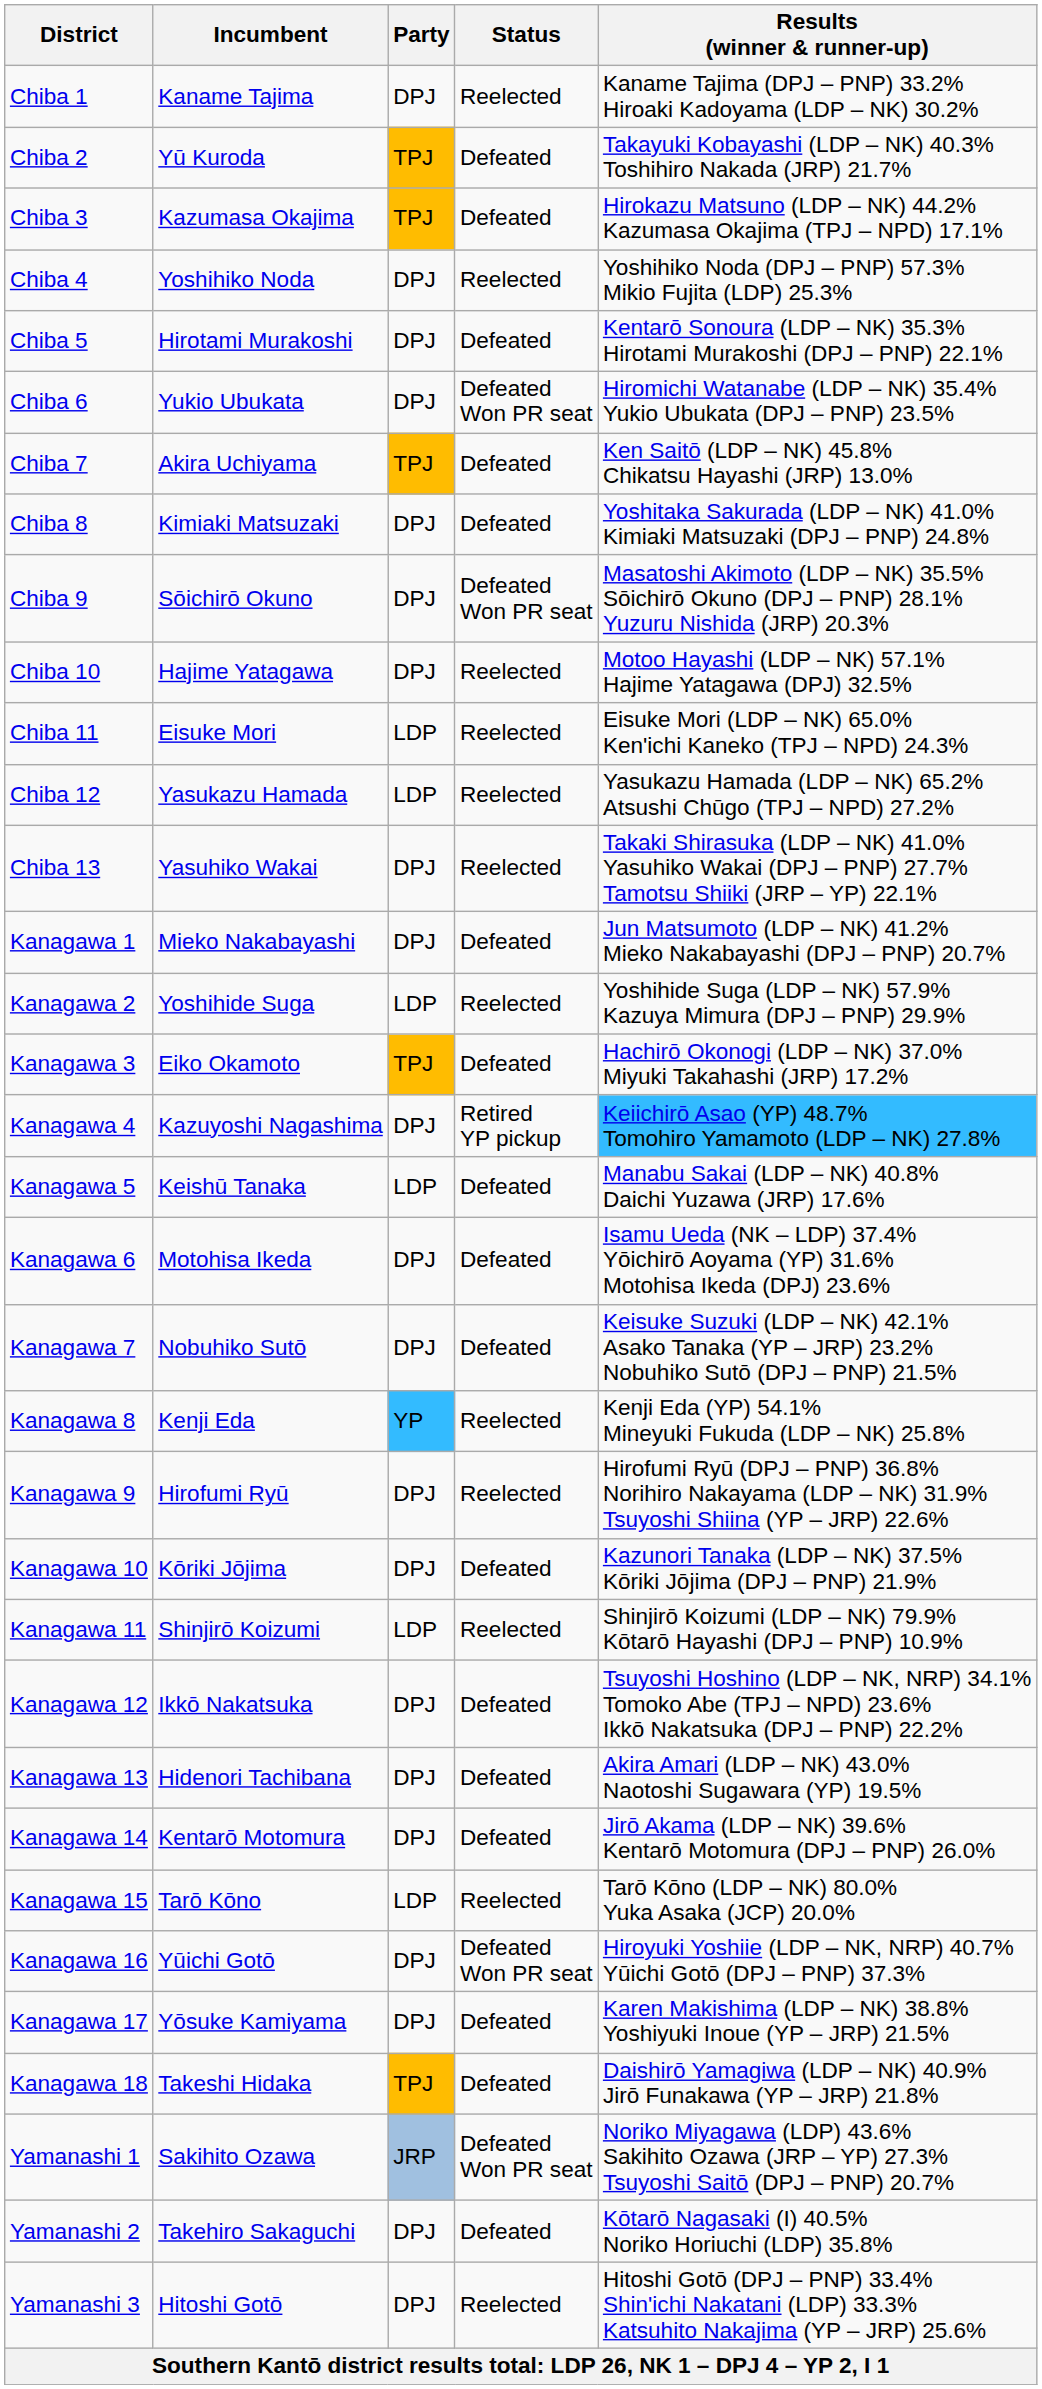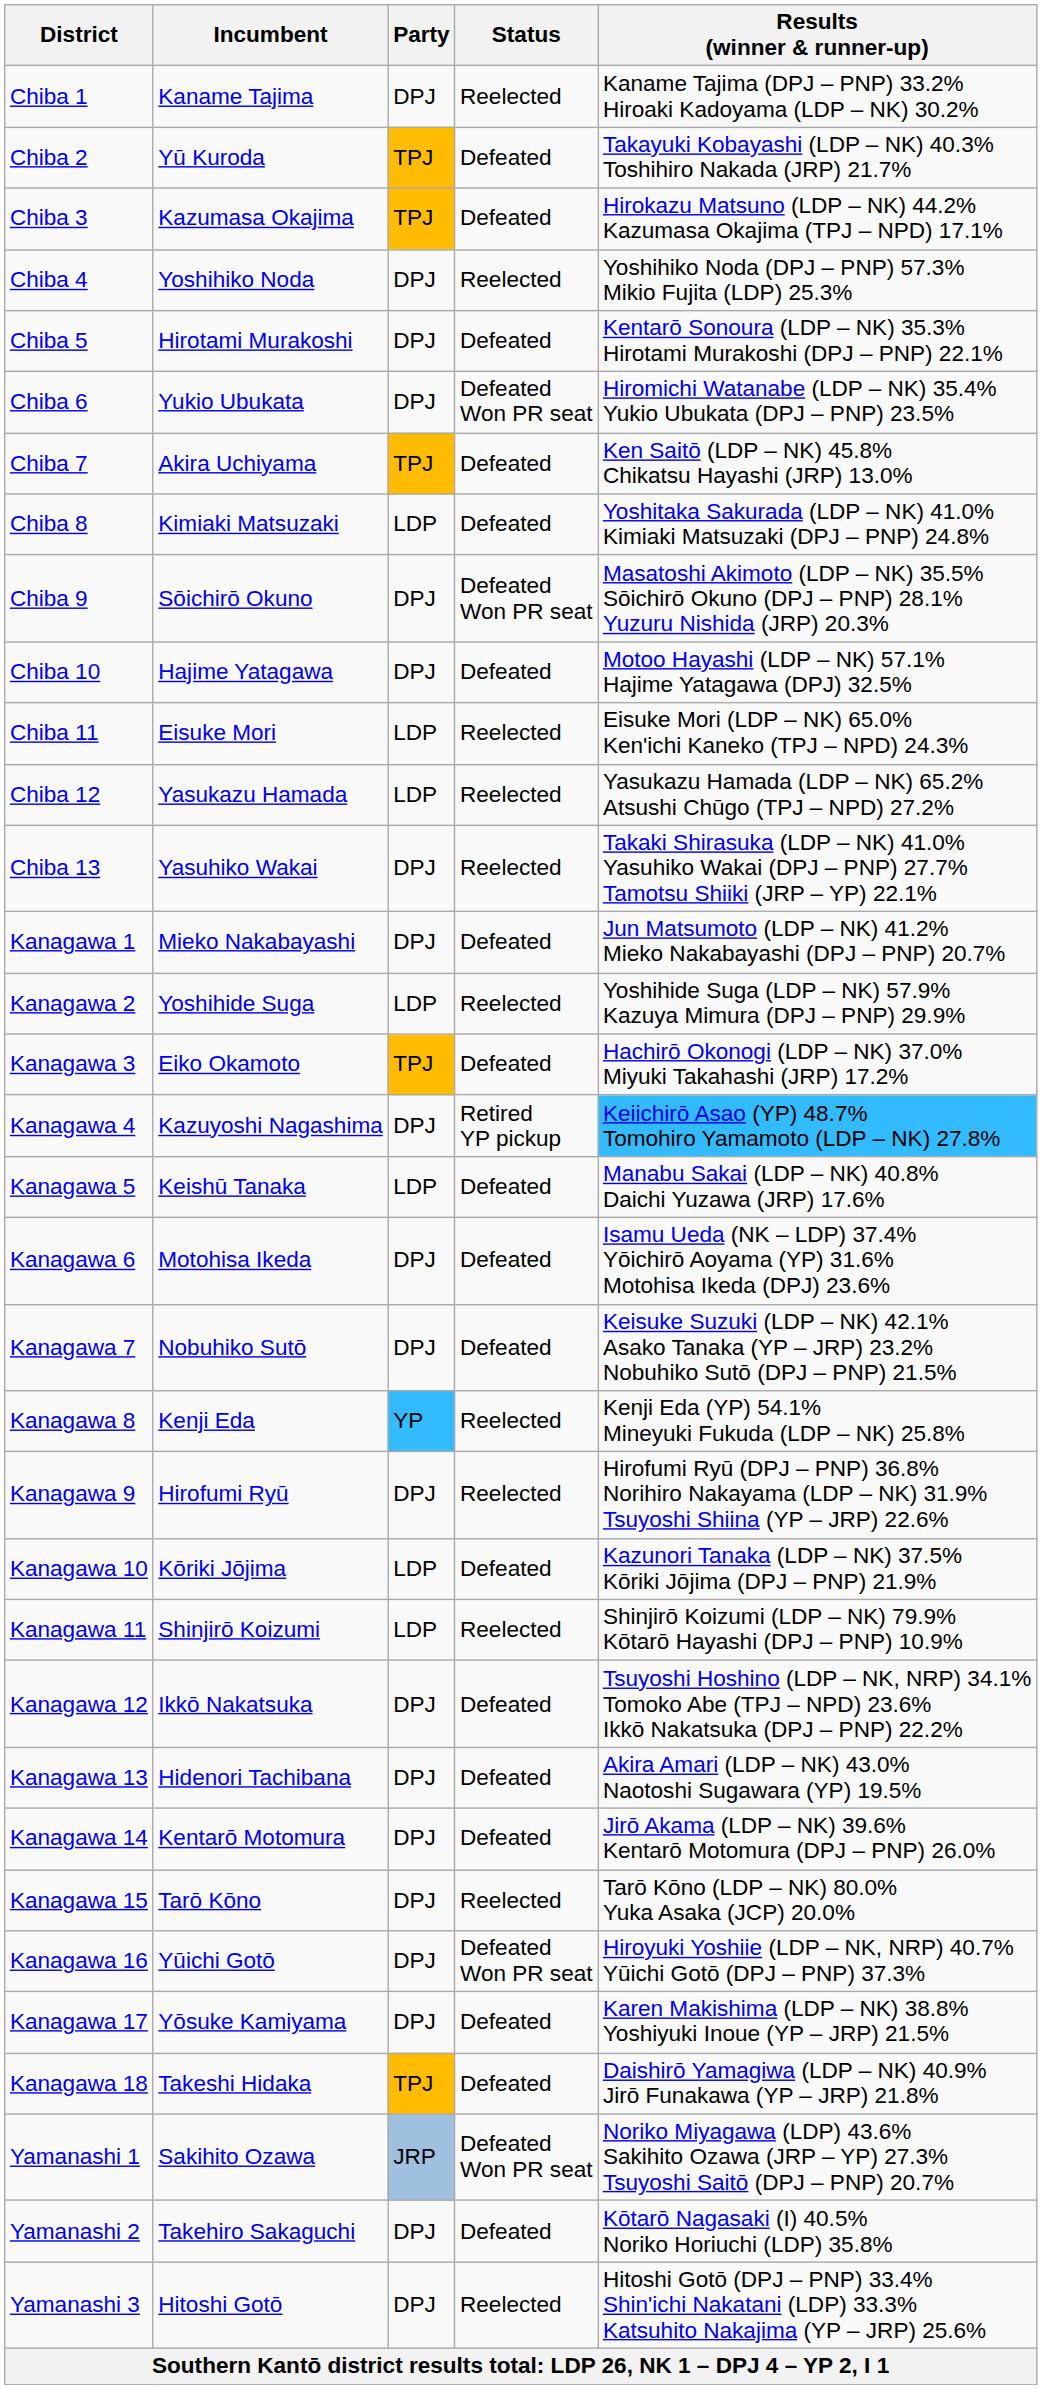 <table class="wikitable">
 <tr>
 <th>District</th>
 <th>Incumbent</th>
 <th>Party</th>
 <th>Status</th>
 <th>Results<br>(winner & runner-up)</th>
 </tr>
 <tr>
 <td><a href='#'>Chiba 1</a></td>
 <td><a href='#'>Kaname Tajima</a></td>
 <td>DPJ</td>
 <td>Reelected</td>
 <td>Kaname Tajima (DPJ – PNP) 33.2%<br>Hiroaki Kadoyama (LDP – NK) 30.2%</td>
 </tr>
 <tr>
 <td><a href='#'>Chiba 2</a></td>
 <td><a href='#'>Yū Kuroda</a></td>
 <td bgcolor="#FFBC00">TPJ</td>
 <td>Defeated</td>
 <td><a href='#'>Takayuki Kobayashi</a> (LDP – NK) 40.3%<br>Toshihiro Nakada (JRP) 21.7%</td>
 </tr>
 <tr>
 <td><a href='#'>Chiba 3</a></td>
 <td><a href='#'>Kazumasa Okajima</a></td>
 <td bgcolor="#FFBC00">TPJ</td>
 <td>Defeated</td>
 <td><a href='#'>Hirokazu Matsuno</a> (LDP – NK) 44.2%<br>Kazumasa Okajima (TPJ – NPD) 17.1%</td>
 </tr>
 <tr>
 <td><a href='#'>Chiba 4</a></td>
 <td><a href='#'>Yoshihiko Noda</a></td>
 <td>DPJ</td>
 <td>Reelected</td>
 <td>Yoshihiko Noda (DPJ – PNP) 57.3%<br>Mikio Fujita (LDP) 25.3%</td>
 </tr>
 <tr>
 <td><a href='#'>Chiba 5</a></td>
 <td><a href='#'>Hirotami Murakoshi</a></td>
 <td>DPJ</td>
 <td>Defeated</td>
 <td><a href='#'>Kentarō Sonoura</a> (LDP – NK) 35.3%<br>Hirotami Murakoshi (DPJ – PNP) 22.1%</td>
 </tr>
 <tr>
 <td><a href='#'>Chiba 6</a></td>
 <td><a href='#'>Yukio Ubukata</a></td>
 <td>DPJ</td>
 <td>Defeated<br>Won PR seat</td>
 <td><a href='#'>Hiromichi Watanabe</a> (LDP – NK) 35.4%<br>Yukio Ubukata (DPJ – PNP) 23.5%</td>
 </tr>
 <tr>
 <td><a href='#'>Chiba 7</a></td>
 <td><a href='#'>Akira Uchiyama</a></td>
 <td bgcolor="#FFBC00">TPJ</td>
 <td>Defeated</td>
 <td><a href='#'>Ken Saitō</a> (LDP – NK) 45.8%<br>Chikatsu Hayashi (JRP) 13.0%</td>
 </tr>
 <tr>
 <td><a href='#'>Chiba 8</a></td>
 <td><a href='#'>Kimiaki Matsuzaki</a></td>
-<td>DPJ</td>
+<td>LDP</td>
 <td>Defeated</td>
 <td><a href='#'>Yoshitaka Sakurada</a> (LDP – NK) 41.0%<br>Kimiaki Matsuzaki (DPJ – PNP) 24.8%</td>
 </tr>
 <tr>
 <td><a href='#'>Chiba 9</a></td>
 <td><a href='#'>Sōichirō Okuno</a></td>
 <td>DPJ</td>
 <td>Defeated<br>Won PR seat</td>
 <td><a href='#'>Masatoshi Akimoto</a> (LDP – NK) 35.5%<br>Sōichirō Okuno (DPJ – PNP) 28.1%<br><a href='#'>Yuzuru Nishida</a> (JRP) 20.3%</td>
 </tr>
 <tr>
 <td><a href='#'>Chiba 10</a></td>
 <td><a href='#'>Hajime Yatagawa</a></td>
 <td>DPJ</td>
-<td>Reelected</td>
+<td>Defeated</td>
 <td><a href='#'>Motoo Hayashi</a> (LDP – NK) 57.1%<br>Hajime Yatagawa (DPJ) 32.5%</td>
 </tr>
 <tr>
 <td><a href='#'>Chiba 11</a></td>
 <td><a href='#'>Eisuke Mori</a></td>
 <td>LDP</td>
 <td>Reelected</td>
 <td>Eisuke Mori (LDP – NK) 65.0%<br>Ken'ichi Kaneko (TPJ – NPD) 24.3%</td>
 </tr>
 <tr>
 <td><a href='#'>Chiba 12</a></td>
 <td><a href='#'>Yasukazu Hamada</a></td>
 <td>LDP</td>
 <td>Reelected</td>
 <td>Yasukazu Hamada (LDP – NK) 65.2%<br>Atsushi Chūgo (TPJ – NPD) 27.2%</td>
 </tr>
 <tr>
 <td><a href='#'>Chiba 13</a></td>
 <td><a href='#'>Yasuhiko Wakai</a></td>
 <td>DPJ</td>
 <td>Reelected</td>
 <td><a href='#'>Takaki Shirasuka</a> (LDP – NK) 41.0%<br>Yasuhiko Wakai (DPJ – PNP) 27.7%<br><a href='#'>Tamotsu Shiiki</a> (JRP – YP) 22.1%</td>
 </tr>
 <tr>
 <td><a href='#'>Kanagawa 1</a></td>
 <td><a href='#'>Mieko Nakabayashi</a></td>
 <td>DPJ</td>
 <td>Defeated</td>
 <td><a href='#'>Jun Matsumoto</a> (LDP – NK) 41.2%<br>Mieko Nakabayashi (DPJ – PNP) 20.7%</td>
 </tr>
 <tr>
 <td><a href='#'>Kanagawa 2</a></td>
 <td><a href='#'>Yoshihide Suga</a></td>
 <td>LDP</td>
 <td>Reelected</td>
 <td>Yoshihide Suga (LDP – NK) 57.9%<br>Kazuya Mimura (DPJ – PNP) 29.9%</td>
 </tr>
 <tr>
 <td><a href='#'>Kanagawa 3</a></td>
 <td><a href='#'>Eiko Okamoto</a></td>
 <td bgcolor="#FFBC00">TPJ</td>
 <td>Defeated</td>
 <td><a href='#'>Hachirō Okonogi</a> (LDP – NK) 37.0%<br>Miyuki Takahashi (JRP) 17.2%</td>
 </tr>
 <tr>
 <td><a href='#'>Kanagawa 4</a></td>
 <td><a href='#'>Kazuyoshi Nagashima</a></td>
 <td>DPJ</td>
 <td>Retired<br>YP pickup</td>
 <td style="background:#3bf;"><a href='#'>Keiichirō Asao</a> (YP) 48.7%<br>Tomohiro Yamamoto (LDP – NK) 27.8%</td>
 </tr>
 <tr>
 <td><a href='#'>Kanagawa 5</a></td>
 <td><a href='#'>Keishū Tanaka</a></td>
 <td>LDP</td>
 <td>Defeated</td>
 <td><a href='#'>Manabu Sakai</a> (LDP – NK) 40.8%<br>Daichi Yuzawa (JRP) 17.6%</td>
 </tr>
 <tr>
 <td><a href='#'>Kanagawa 6</a></td>
 <td><a href='#'>Motohisa Ikeda</a></td>
 <td>DPJ</td>
 <td>Defeated</td>
 <td><a href='#'>Isamu Ueda</a> (NK – LDP) 37.4%<br>Yōichirō Aoyama (YP) 31.6%<br>Motohisa Ikeda (DPJ) 23.6%</td>
 </tr>
 <tr>
 <td><a href='#'>Kanagawa 7</a></td>
 <td><a href='#'>Nobuhiko Sutō</a></td>
 <td>DPJ</td>
 <td>Defeated</td>
 <td><a href='#'>Keisuke Suzuki</a> (LDP – NK) 42.1%<br>Asako Tanaka (YP – JRP) 23.2%<br>Nobuhiko Sutō (DPJ – PNP) 21.5%</td>
 </tr>
 <tr>
 <td><a href='#'>Kanagawa 8</a></td>
 <td><a href='#'>Kenji Eda</a></td>
 <td style="background:#3bf;">YP</td>
 <td>Reelected</td>
 <td>Kenji Eda (YP) 54.1%<br>Mineyuki Fukuda (LDP – NK) 25.8%</td>
 </tr>
 <tr>
 <td><a href='#'>Kanagawa 9</a></td>
 <td><a href='#'>Hirofumi Ryū</a></td>
 <td>DPJ</td>
 <td>Reelected</td>
 <td>Hirofumi Ryū (DPJ – PNP) 36.8%<br>Norihiro Nakayama (LDP – NK) 31.9%<br><a href='#'>Tsuyoshi Shiina</a> (YP – JRP) 22.6%</td>
 </tr>
 <tr>
 <td><a href='#'>Kanagawa 10</a></td>
 <td><a href='#'>Kōriki Jōjima</a></td>
-<td>DPJ</td>
+<td>LDP</td>
 <td>Defeated</td>
 <td><a href='#'>Kazunori Tanaka</a> (LDP – NK) 37.5%<br>Kōriki Jōjima (DPJ – PNP) 21.9%</td>
 </tr>
 <tr>
 <td><a href='#'>Kanagawa 11</a></td>
 <td><a href='#'>Shinjirō Koizumi</a></td>
 <td>LDP</td>
 <td>Reelected</td>
 <td>Shinjirō Koizumi (LDP – NK) 79.9%<br>Kōtarō Hayashi (DPJ – PNP) 10.9%</td>
 </tr>
 <tr>
 <td><a href='#'>Kanagawa 12</a></td>
 <td><a href='#'>Ikkō Nakatsuka</a></td>
 <td>DPJ</td>
 <td>Defeated</td>
 <td><a href='#'>Tsuyoshi Hoshino</a> (LDP – NK, NRP) 34.1%<br>Tomoko Abe (TPJ – NPD) 23.6%<br>Ikkō Nakatsuka (DPJ – PNP) 22.2%</td>
 </tr>
 <tr>
 <td><a href='#'>Kanagawa 13</a></td>
 <td><a href='#'>Hidenori Tachibana</a></td>
 <td>DPJ</td>
 <td>Defeated</td>
 <td><a href='#'>Akira Amari</a> (LDP – NK) 43.0%<br>Naotoshi Sugawara (YP) 19.5%</td>
 </tr>
 <tr>
 <td><a href='#'>Kanagawa 14</a></td>
 <td><a href='#'>Kentarō Motomura</a></td>
 <td>DPJ</td>
 <td>Defeated</td>
 <td><a href='#'>Jirō Akama</a> (LDP – NK) 39.6%<br>Kentarō Motomura (DPJ – PNP) 26.0%</td>
 </tr>
 <tr>
 <td><a href='#'>Kanagawa 15</a></td>
 <td><a href='#'>Tarō Kōno</a></td>
-<td>LDP</td>
+<td>DPJ</td>
 <td>Reelected</td>
 <td>Tarō Kōno (LDP – NK) 80.0%<br>Yuka Asaka (JCP) 20.0%</td>
 </tr>
 <tr>
 <td><a href='#'>Kanagawa 16</a></td>
 <td><a href='#'>Yūichi Gotō</a></td>
 <td>DPJ</td>
 <td>Defeated<br>Won PR seat</td>
 <td><a href='#'>Hiroyuki Yoshiie</a> (LDP – NK, NRP) 40.7%<br>Yūichi Gotō (DPJ – PNP) 37.3%</td>
 </tr>
 <tr>
 <td><a href='#'>Kanagawa 17</a></td>
 <td><a href='#'>Yōsuke Kamiyama</a></td>
 <td>DPJ</td>
 <td>Defeated</td>
 <td><a href='#'>Karen Makishima</a> (LDP – NK) 38.8%<br>Yoshiyuki Inoue (YP – JRP) 21.5%</td>
 </tr>
 <tr>
 <td><a href='#'>Kanagawa 18</a></td>
 <td><a href='#'>Takeshi Hidaka</a></td>
 <td bgcolor="#FFBC00">TPJ</td>
 <td>Defeated</td>
 <td><a href='#'>Daishirō Yamagiwa</a> (LDP – NK) 40.9%<br>Jirō Funakawa (YP – JRP) 21.8%</td>
 </tr>
 <tr>
 <td><a href='#'>Yamanashi 1</a></td>
 <td><a href='#'>Sakihito Ozawa</a></td>
 <td bgcolor="#A0C0E0">JRP</td>
 <td>Defeated<br>Won PR seat</td>
 <td><a href='#'>Noriko Miyagawa</a> (LDP) 43.6%<br>Sakihito Ozawa (JRP – YP) 27.3%<br><a href='#'>Tsuyoshi Saitō</a> (DPJ – PNP) 20.7%</td>
 </tr>
 <tr>
 <td><a href='#'>Yamanashi 2</a></td>
 <td><a href='#'>Takehiro Sakaguchi</a></td>
 <td>DPJ</td>
 <td>Defeated</td>
 <td><a href='#'>Kōtarō Nagasaki</a> (I) 40.5%<br>Noriko Horiuchi (LDP) 35.8%</td>
 </tr>
 <tr>
 <td><a href='#'>Yamanashi 3</a></td>
 <td><a href='#'>Hitoshi Gotō</a></td>
 <td>DPJ</td>
 <td>Reelected</td>
 <td>Hitoshi Gotō (DPJ – PNP) 33.4%<br><a href='#'>Shin'ichi Nakatani</a> (LDP) 33.3%<br><a href='#'>Katsuhito Nakajima</a> (YP – JRP) 25.6%</td>
 </tr>
 <tr>
 <th colspan="5">Southern Kantō district results total: LDP 26, NK 1 – DPJ 4 – YP 2, I 1</th>
 </tr>
 </table>
